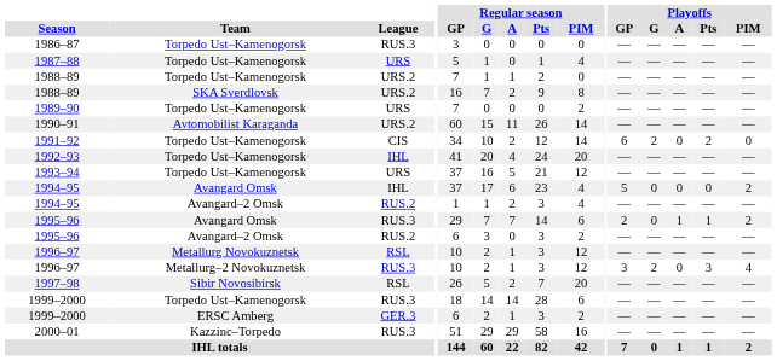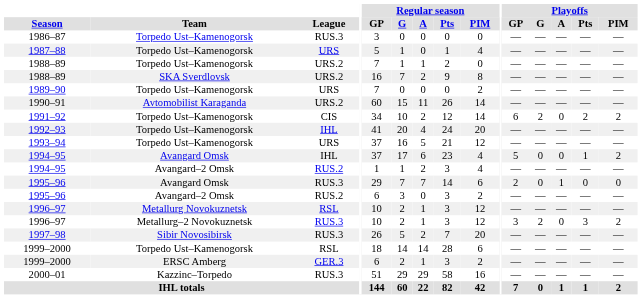 <table border="0" cellpadding="1" cellspacing="0" style="text-align:center; width:60em">
 <tr bgcolor="#e0e0e0">
 <th colspan="3" bgcolor="#ffffff"></th>
 <th rowspan="100" bgcolor="#ffffff"></th>
 <th colspan="5"><a href='#'>Regular season</a></th>
 <th rowspan="100" bgcolor="#ffffff"></th>
 <th colspan="5"><a href='#'>Playoffs</a></th>
 </tr>
 <tr bgcolor="#e0e0e0">
 <th><a href='#'>Season</a></th>
 <th>Team</th>
 <th>League</th>
 <th>GP</th>
 <th><a href='#'>G</a></th>
 <th><a href='#'>A</a></th>
 <th><a href='#'>Pts</a></th>
 <th><a href='#'>PIM</a></th>
 <th>GP</th>
 <th>G</th>
 <th>A</th>
 <th>Pts</th>
 <th>PIM</th>
 </tr>
 <tr>
 <td>1986–87</td>
 <td><a href='#'>Torpedo Ust–Kamenogorsk</a></td>
 <td>RUS.3</td>
 <td>3</td>
 <td>0</td>
 <td>0</td>
 <td>0</td>
 <td>0</td>
 <td>—</td>
 <td>—</td>
 <td>—</td>
 <td>—</td>
 <td>—</td>
 </tr>
 <tr bgcolor="#f0f0f0">
 <td><a href='#'>1987–88</a></td>
 <td>Torpedo Ust–Kamenogorsk</td>
 <td><a href='#'>URS</a></td>
 <td>5</td>
 <td>1</td>
 <td>0</td>
 <td>1</td>
 <td>4</td>
 <td>—</td>
 <td>—</td>
 <td>—</td>
 <td>—</td>
 <td>—</td>
 </tr>
 <tr>
 <td>1988–89</td>
 <td>Torpedo Ust–Kamenogorsk</td>
 <td>URS.2</td>
 <td>7</td>
 <td>1</td>
 <td>1</td>
 <td>2</td>
 <td>0</td>
 <td>—</td>
 <td>—</td>
 <td>—</td>
 <td>—</td>
 <td>—</td>
 </tr>
 <tr bgcolor="#f0f0f0">
 <td>1988–89</td>
 <td><a href='#'>SKA Sverdlovsk</a></td>
 <td>URS.2</td>
 <td>16</td>
 <td>7</td>
 <td>2</td>
 <td>9</td>
 <td>8</td>
 <td>—</td>
 <td>—</td>
 <td>—</td>
 <td>—</td>
 <td>—</td>
 </tr>
 <tr>
 <td><a href='#'>1989–90</a></td>
 <td>Torpedo Ust–Kamenogorsk</td>
 <td>URS</td>
 <td>7</td>
 <td>0</td>
 <td>0</td>
 <td>0</td>
 <td>2</td>
 <td>—</td>
 <td>—</td>
 <td>—</td>
 <td>—</td>
 <td>—</td>
 </tr>
 <tr bgcolor="#f0f0f0">
 <td>1990–91</td>
 <td><a href='#'>Avtomobilist Karaganda</a></td>
 <td>URS.2</td>
 <td>60</td>
 <td>15</td>
 <td>11</td>
 <td>26</td>
 <td>14</td>
 <td>—</td>
 <td>—</td>
 <td>—</td>
 <td>—</td>
 <td>—</td>
 </tr>
 <tr>
 <td><a href='#'>1991–92</a></td>
 <td>Torpedo Ust–Kamenogorsk</td>
 <td>CIS</td>
 <td>34</td>
 <td>10</td>
 <td>2</td>
 <td>12</td>
 <td>14</td>
 <td>6</td>
 <td>2</td>
 <td>0</td>
 <td>2</td>
-<td>0</td>
+<td>2</td>
 </tr>
 <tr bgcolor="#f0f0f0">
 <td><a href='#'>1992–93</a></td>
 <td>Torpedo Ust–Kamenogorsk</td>
 <td><a href='#'>IHL</a></td>
 <td>41</td>
 <td>20</td>
 <td>4</td>
 <td>24</td>
 <td>20</td>
 <td>—</td>
 <td>—</td>
 <td>—</td>
 <td>—</td>
 <td>—</td>
 </tr>
 <tr>
 <td><a href='#'>1993–94</a></td>
 <td>Torpedo Ust–Kamenogorsk</td>
 <td>URS</td>
 <td>37</td>
 <td>16</td>
 <td>5</td>
 <td>21</td>
 <td>12</td>
 <td>—</td>
 <td>—</td>
 <td>—</td>
 <td>—</td>
 <td>—</td>
 </tr>
 <tr bgcolor="#f0f0f0">
 <td><a href='#'>1994–95</a></td>
 <td><a href='#'>Avangard Omsk</a></td>
 <td>IHL</td>
 <td>37</td>
 <td>17</td>
 <td>6</td>
 <td>23</td>
 <td>4</td>
 <td>5</td>
 <td>0</td>
 <td>0</td>
-<td>0</td>
+<td>1</td>
 <td>2</td>
 </tr>
 <tr>
 <td><a href='#'>1994–95</a></td>
 <td>Avangard–2 Omsk</td>
 <td><a href='#'>RUS.2</a></td>
 <td>1</td>
 <td>1</td>
 <td>2</td>
 <td>3</td>
 <td>4</td>
 <td>—</td>
 <td>—</td>
 <td>—</td>
 <td>—</td>
 <td>—</td>
 </tr>
 <tr bgcolor="#f0f0f0">
 <td><a href='#'>1995–96</a></td>
 <td>Avangard Omsk</td>
 <td>RUS.3</td>
 <td>29</td>
 <td>7</td>
 <td>7</td>
 <td>14</td>
 <td>6</td>
 <td>2</td>
 <td>0</td>
 <td>1</td>
-<td>1</td>
-<td>2</td>
+<td>0</td>
+<td>0</td>
 </tr>
 <tr>
 <td><a href='#'>1995–96</a></td>
 <td>Avangard–2 Omsk</td>
 <td>RUS.2</td>
 <td>6</td>
 <td>3</td>
 <td>0</td>
 <td>3</td>
 <td>2</td>
 <td>—</td>
 <td>—</td>
 <td>—</td>
 <td>—</td>
 <td>—</td>
 </tr>
 <tr bgcolor="#f0f0f0">
 <td><a href='#'>1996–97</a></td>
 <td><a href='#'>Metallurg Novokuznetsk</a></td>
 <td><a href='#'>RSL</a></td>
 <td>10</td>
 <td>2</td>
 <td>1</td>
 <td>3</td>
 <td>12</td>
 <td>—</td>
 <td>—</td>
 <td>—</td>
 <td>—</td>
 <td>—</td>
 </tr>
 <tr>
 <td>1996–97</td>
 <td>Metallurg–2 Novokuznetsk</td>
 <td><a href='#'>RUS.3</a></td>
 <td>10</td>
 <td>2</td>
 <td>1</td>
 <td>3</td>
 <td>12</td>
 <td>3</td>
 <td>2</td>
 <td>0</td>
 <td>3</td>
-<td>4</td>
+<td>2</td>
 </tr>
 <tr bgcolor="#f0f0f0">
 <td><a href='#'>1997–98</a></td>
 <td><a href='#'>Sibir Novosibirsk</a></td>
-<td>RSL</td>
+<td>RUS.3</td>
 <td>26</td>
 <td>5</td>
 <td>2</td>
 <td>7</td>
 <td>20</td>
 <td>—</td>
 <td>—</td>
 <td>—</td>
 <td>—</td>
 <td>—</td>
 </tr>
 <tr>
 <td>1999–2000</td>
 <td>Torpedo Ust–Kamenogorsk</td>
-<td>RUS.3</td>
+<td>RSL</td>
 <td>18</td>
 <td>14</td>
 <td>14</td>
 <td>28</td>
 <td>6</td>
 <td>—</td>
 <td>—</td>
 <td>—</td>
 <td>—</td>
 <td>—</td>
 </tr>
 <tr bgcolor="#f0f0f0">
 <td>1999–2000</td>
 <td>ERSC Amberg</td>
 <td><a href='#'>GER.3</a></td>
 <td>6</td>
 <td>2</td>
 <td>1</td>
 <td>3</td>
 <td>2</td>
 <td>—</td>
 <td>—</td>
 <td>—</td>
 <td>—</td>
 <td>—</td>
 </tr>
 <tr>
 <td>2000–01</td>
 <td>Kazzinc–Torpedo</td>
 <td>RUS.3</td>
 <td>51</td>
 <td>29</td>
 <td>29</td>
 <td>58</td>
 <td>16</td>
 <td>—</td>
 <td>—</td>
 <td>—</td>
 <td>—</td>
 <td>—</td>
 </tr>
 <tr style="background:#e0e0e0;">
 <th colspan="3">IHL totals</th>
 <th>144</th>
 <th>60</th>
 <th>22</th>
 <th>82</th>
 <th>42</th>
 <th>7</th>
 <th>0</th>
 <th>1</th>
 <th>1</th>
 <th>2</th>
 </tr>
 </table>
